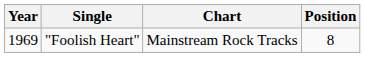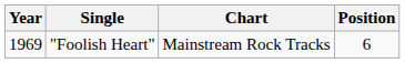 <table class="wikitable">
 <tr>
 <th>Year</th>
 <th>Single</th>
 <th>Chart</th>
 <th>Position</th>
 </tr>
 <tr>
 <td>1969</td>
 <td>"Foolish Heart"</td>
 <td>Mainstream Rock Tracks</td>
-<td align="center">8</td>
+<td align="center">6</td>
 </tr>
 </table>
